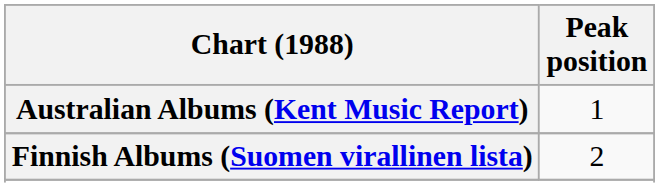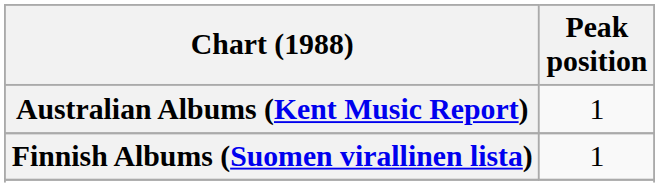 <table class="wikitable sortable plainrowheaders" style="text-align:center;">
 <tr>
 <th scope="col">Chart (1988)</th>
 <th scope="col">Peak<br>position</th>
 </tr>
 <tr>
 <th scope="row">Australian Albums (<a href='#'>Kent Music Report</a>)</th>
 <td>1</td>
 </tr>
 <tr>
 </tr>
 <tr>
 </tr>
 <tr>
 </tr>
 <tr>
 <th scope="row">Finnish Albums (<a href='#'>Suomen virallinen lista</a>)</th>
-<td>2</td>
+<td>1</td>
 </tr>
 <tr>
 </tr>
 <tr>
 </tr>
 <tr>
 </tr>
 <tr>
 </tr>
 <tr>
 </tr>
 <tr>
 </tr>
 <tr>
 </tr>
 </table>
